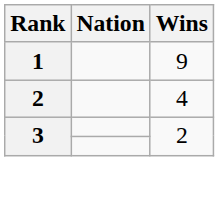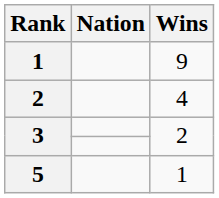 <table class="wikitable">
 <tr>
 <th>Rank</th>
 <th>Nation</th>
 <th>Wins</th>
 </tr>
 <tr>
 <th>1</th>
 <td></td>
 <td style="text-align:center;">9</td>
 </tr>
 <tr>
 <th>2</th>
 <td></td>
 <td style="text-align:center;">4</td>
 </tr>
 <tr>
 <th rowspan="2">3</th>
 <td></td>
 <td rowspan="2" style="text-align:center;">2</td>
 </tr>
 <tr>
 <td></td>
 </tr>
+<tr>
+<th>5</th>
+<td></td>
+<td style="text-align:center;">1</td>
+</tr>
 </table>
